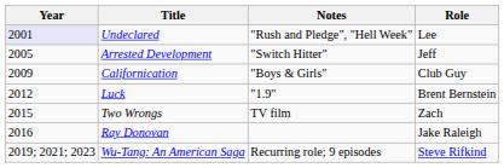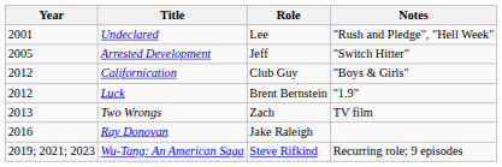 <table class="wikitable sortable">
 <tr>
 <th>Year</th>
 <th>Title</th>
+<th>Role</th>
 <th class=unsortable>Notes</th>
-<th>Role</th>
 </tr>
 <tr>
-<td style="background: lavender;">2001</td>
+<td>2001</td>
 <td><em><a href='#'>Undeclared</a></em></td>
+<td>Lee</td>
 <td>"Rush and Pledge", "Hell Week"</td>
-<td>Lee</td>
 </tr>
 <tr>
 <td>2005</td>
 <td><em><a href='#'>Arrested Development</a></em></td>
+<td>Jeff</td>
 <td>"Switch Hitter"</td>
-<td>Jeff</td>
 </tr>
 <tr>
-<td>2009</td>
+<td>2012</td>
 <td><em><a href='#'>Californication</a></em></td>
+<td>Club Guy</td>
 <td>"Boys & Girls"</td>
-<td>Club Guy</td>
 </tr>
 <tr>
 <td>2012</td>
 <td><em><a href='#'>Luck</a></em></td>
+<td>Brent Bernstein</td>
 <td>"1.9"</td>
-<td>Brent Bernstein</td>
 </tr>
 <tr>
-<td>2015</td>
+<td>2013</td>
 <td><em>Two Wrongs</em></td>
+<td>Zach</td>
 <td>TV film</td>
-<td>Zach</td>
 </tr>
 <tr>
 <td>2016</td>
 <td><em><a href='#'>Ray Donovan</a></em></td>
+<td>Jake Raleigh</td>
 <td></td>
-<td>Jake Raleigh</td>
 </tr>
 <tr>
 <td>2019; 2021; 2023</td>
 <td><em><a href='#'>Wu-Tang: An American Saga</a></em></td>
+<td><a href='#'>Steve Rifkind</a></td>
 <td>Recurring role; 9 episodes</td>
-<td><a href='#'>Steve Rifkind</a></td>
 </tr>
 </table>
